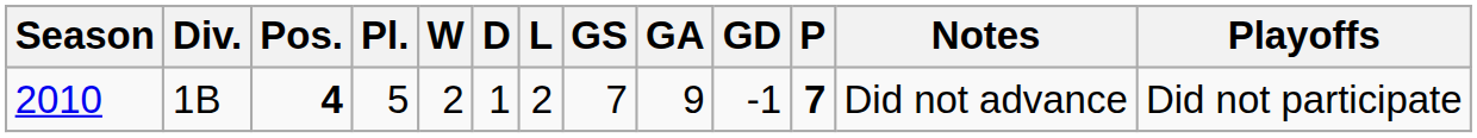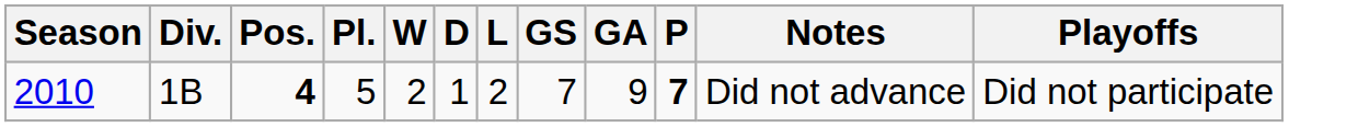 <table class="wikitable">
 <tr style="background:#efefef;">
 <th>Season</th>
 <th>Div.</th>
 <th>Pos.</th>
 <th>Pl.</th>
 <th>W</th>
 <th>D</th>
 <th>L</th>
 <th>GS</th>
 <th>GA</th>
-<th>GD</th>
 <th>P</th>
 <th>Notes</th>
 <th>Playoffs</th>
 </tr>
 <tr>
 <td><a href='#'>2010</a></td>
 <td>1B</td>
 <td align=right><strong>4</strong></td>
 <td align=right>5</td>
 <td align=right>2</td>
 <td align=right>1</td>
 <td align=right>2</td>
 <td align=right>7</td>
 <td align=right>9</td>
-<td align=right>-1</td>
 <td align=right><strong>7</strong></td>
 <td>Did not advance</td>
 <td>Did not participate</td>
 </tr>
 </table>
